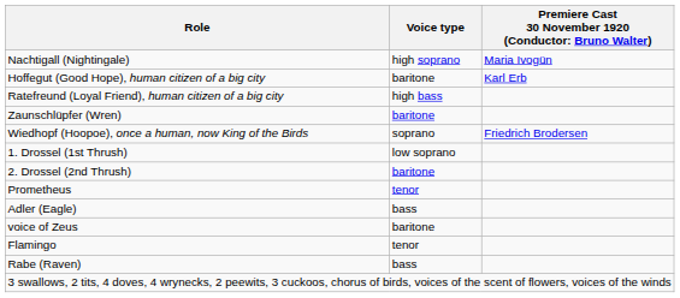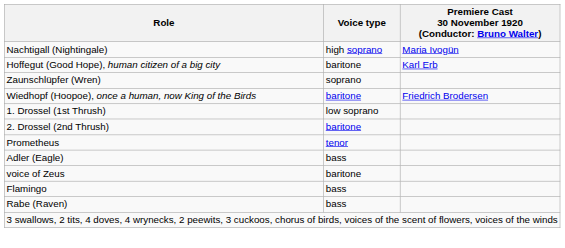 <table class="wikitable">
 <tr>
 <th>Role</th>
 <th>Voice type</th>
 <th>Premiere Cast<br>30 November 1920<br>(Conductor: <a href='#'>Bruno Walter</a>)</th>
 </tr>
 <tr>
 <td>Nachtigall (Nightingale)</td>
 <td>high <a href='#'>soprano</a></td>
 <td><a href='#'>Maria Ivogün</a></td>
 </tr>
 <tr>
 <td>Hoffegut (Good Hope), <em>human citizen of a big city</em></td>
 <td>baritone</td>
 <td><a href='#'>Karl Erb</a></td>
 </tr>
 <tr>
-<td>Ratefreund (Loyal Friend), <em>human citizen of a big city</em></td>
-<td>high <a href='#'>bass</a></td>
-<td></td>
-</tr>
-<tr>
 <td>Zaunschlüpfer (Wren)</td>
-<td><a href='#'>baritone</a></td>
+<td>soprano</td>
 <td></td>
 </tr>
 <tr>
 <td>Wiedhopf (Hoopoe), <em>once a human, now King of the Birds</em></td>
-<td>soprano</td>
+<td><a href='#'>baritone</a></td>
 <td><a href='#'>Friedrich Brodersen</a></td>
 </tr>
 <tr>
 <td>1. Drossel (1st Thrush)</td>
 <td>low soprano</td>
 <td></td>
 </tr>
 <tr>
 <td>2. Drossel (2nd Thrush)</td>
 <td><a href='#'>baritone</a></td>
 <td></td>
 </tr>
 <tr>
 <td>Prometheus</td>
 <td><a href='#'>tenor</a></td>
 <td></td>
 </tr>
 <tr>
 <td>Adler (Eagle)</td>
 <td>bass</td>
 <td></td>
 </tr>
 <tr>
 <td>voice of Zeus</td>
 <td>baritone</td>
 <td></td>
 </tr>
 <tr>
 <td>Flamingo</td>
-<td>tenor</td>
+<td>bass</td>
 <td></td>
 </tr>
 <tr>
 <td>Rabe (Raven)</td>
 <td>bass</td>
 <td></td>
 </tr>
 <tr>
 <td colspan="3">3 swallows, 2 tits, 4 doves, 4 wrynecks, 2 peewits, 3 cuckoos, chorus of birds, voices of the scent of flowers, voices of the winds</td>
 </tr>
 </table>
